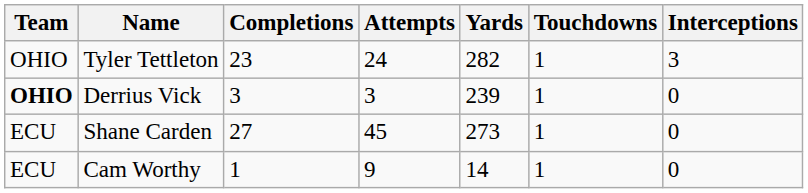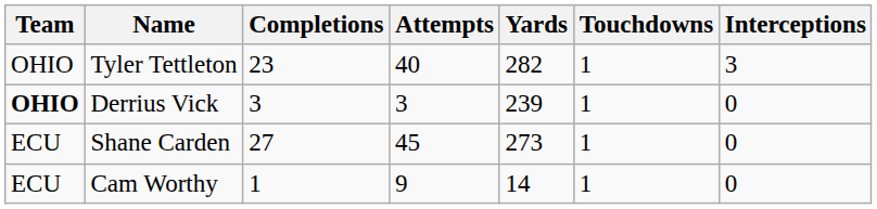 <table class="wikitable sortable">
 <tr>
 <th>Team</th>
 <th>Name</th>
 <th>Completions</th>
 <th>Attempts</th>
 <th>Yards</th>
 <th>Touchdowns</th>
 <th>Interceptions</th>
 </tr>
 <tr>
 <td>OHIO</td>
 <td>Tyler Tettleton</td>
 <td>23</td>
-<td>24</td>
+<td>40</td>
 <td>282</td>
 <td>1</td>
 <td>3</td>
 </tr>
 <tr>
 <td><strong>OHIO</strong></td>
 <td>Derrius Vick</td>
 <td>3</td>
 <td>3</td>
 <td>239</td>
 <td>1</td>
 <td>0</td>
 </tr>
 <tr>
 <td>ECU</td>
 <td>Shane Carden</td>
 <td>27</td>
 <td>45</td>
 <td>273</td>
 <td>1</td>
 <td>0</td>
 </tr>
 <tr>
 <td>ECU</td>
 <td>Cam Worthy</td>
 <td>1</td>
 <td>9</td>
 <td>14</td>
 <td>1</td>
 <td>0</td>
 </tr>
 </table>
